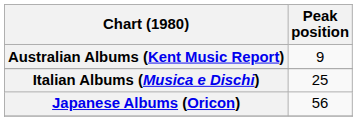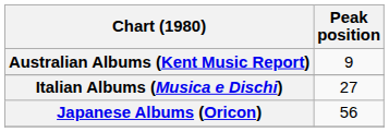 <table class="wikitable sortable plainrowheaders">
 <tr>
 <th scope="col">Chart (1980)</th>
 <th scope="col">Peak<br>position</th>
 </tr>
 <tr>
 <th scope="row">Australian Albums (<a href='#'>Kent Music Report</a>)</th>
 <td align="center">9</td>
 </tr>
 <tr>
 </tr>
 <tr>
 </tr>
 <tr>
 </tr>
 <tr>
 <th scope="row">Italian Albums (<em><a href='#'>Musica e Dischi</a></em>)</th>
-<td align="center">25</td>
+<td align="center">27</td>
 </tr>
 <tr>
 <th scope="row"><a href='#'>Japanese Albums</a> (<a href='#'>Oricon</a>)</th>
 <td align="center">56</td>
 </tr>
 <tr>
 </tr>
 <tr>
 </tr>
 <tr>
 </tr>
 <tr>
 </tr>
 <tr>
 </tr>
 </table>
